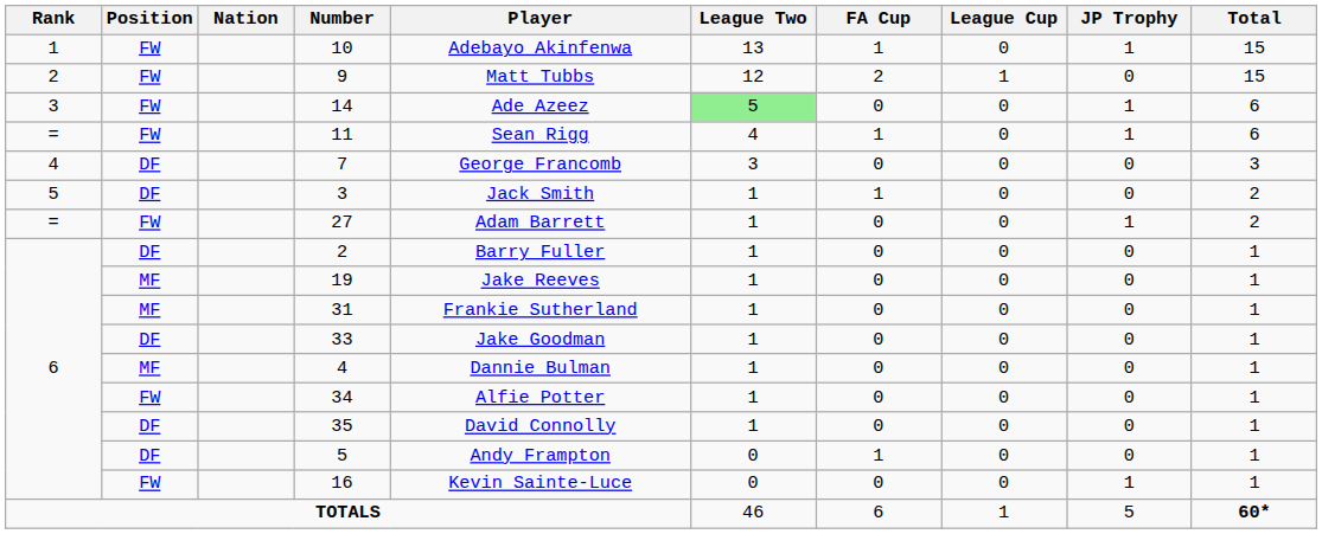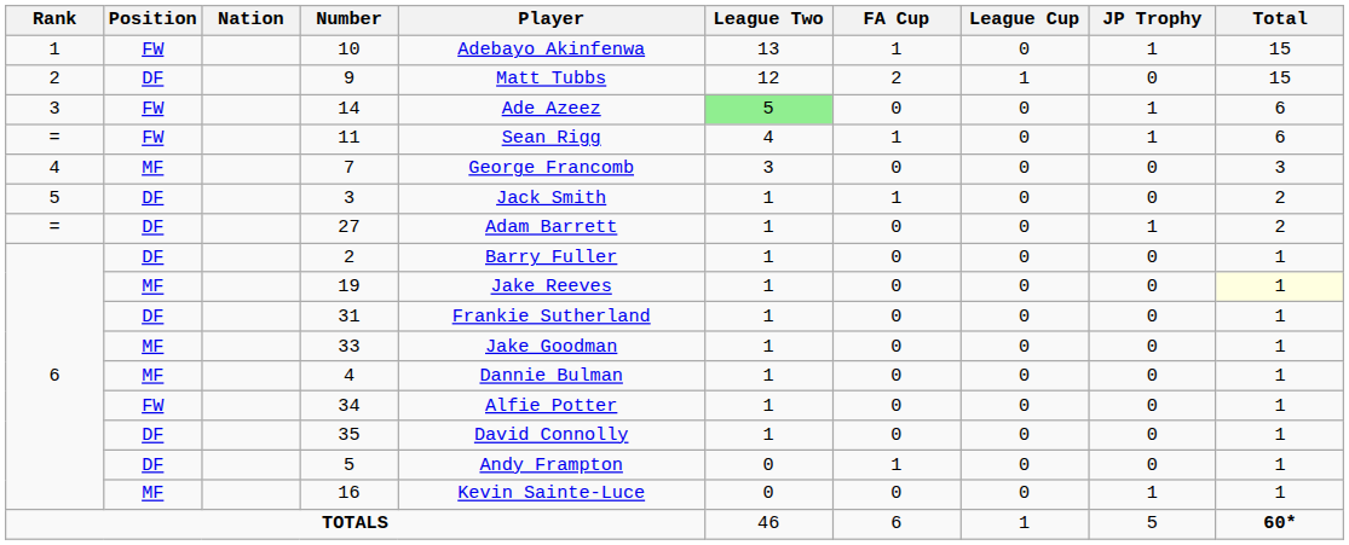 <table class="wikitable" style="font-size: 95%; text-align: center;">
 <tr>
 <th width=60>Rank</th>
 <th width=60>Position</th>
 <th width=60>Nation</th>
 <th width=60>Number</th>
 <th width=200>Player</th>
 <th width=80>League Two</th>
 <th width=80>FA Cup</th>
 <th width=80>League Cup</th>
 <th width=80>JP Trophy</th>
 <th width=80>Total</th>
 </tr>
 <tr>
 <td>1</td>
 <td><a href='#'>FW</a></td>
 <td></td>
 <td>10</td>
 <td><a href='#'>Adebayo Akinfenwa</a></td>
 <td>13</td>
 <td>1</td>
 <td>0</td>
 <td>1</td>
 <td>15</td>
 </tr>
 <tr>
 <td>2</td>
-<td><a href='#'>FW</a></td>
+<td><a href='#'>DF</a></td>
 <td></td>
 <td>9</td>
 <td><a href='#'>Matt Tubbs</a></td>
 <td>12</td>
 <td>2</td>
 <td>1</td>
 <td>0</td>
 <td>15</td>
 </tr>
 <tr>
 <td>3</td>
 <td><a href='#'>FW</a></td>
 <td></td>
 <td>14</td>
 <td><a href='#'>Ade Azeez</a></td>
 <td style="background: lightgreen;">5</td>
 <td>0</td>
 <td>0</td>
 <td>1</td>
 <td>6</td>
 </tr>
 <tr>
 <td>=</td>
 <td><a href='#'>FW</a></td>
 <td></td>
 <td>11</td>
 <td><a href='#'>Sean Rigg</a></td>
 <td>4</td>
 <td>1</td>
 <td>0</td>
 <td>1</td>
 <td>6</td>
 </tr>
 <tr>
 <td>4</td>
-<td><a href='#'>DF</a></td>
+<td><a href='#'>MF</a></td>
 <td></td>
 <td>7</td>
 <td><a href='#'>George Francomb</a></td>
 <td>3</td>
 <td>0</td>
 <td>0</td>
 <td>0</td>
 <td>3</td>
 </tr>
 <tr>
 <td>5</td>
 <td><a href='#'>DF</a></td>
 <td></td>
 <td>3</td>
 <td><a href='#'>Jack Smith</a></td>
 <td>1</td>
 <td>1</td>
 <td>0</td>
 <td>0</td>
 <td>2</td>
 </tr>
 <tr>
 <td>=</td>
-<td><a href='#'>FW</a></td>
+<td><a href='#'>DF</a></td>
 <td></td>
 <td>27</td>
 <td><a href='#'>Adam Barrett</a></td>
 <td>1</td>
 <td>0</td>
 <td>0</td>
 <td>1</td>
 <td>2</td>
 </tr>
 <tr>
 <td rowspan=9>6</td>
 <td><a href='#'>DF</a></td>
 <td></td>
 <td>2</td>
 <td><a href='#'>Barry Fuller</a></td>
 <td>1</td>
 <td>0</td>
 <td>0</td>
 <td>0</td>
 <td>1</td>
 </tr>
 <tr>
 <td><a href='#'>MF</a></td>
 <td></td>
 <td>19</td>
 <td><a href='#'>Jake Reeves</a></td>
 <td>1</td>
 <td>0</td>
 <td>0</td>
 <td>0</td>
-<td>1</td>
+<td style="background: lightyellow;">1</td>
 </tr>
 <tr>
-<td><a href='#'>MF</a></td>
+<td><a href='#'>DF</a></td>
 <td></td>
 <td>31</td>
 <td><a href='#'>Frankie Sutherland</a></td>
 <td>1</td>
 <td>0</td>
 <td>0</td>
 <td>0</td>
 <td>1</td>
 </tr>
 <tr>
-<td><a href='#'>DF</a></td>
+<td><a href='#'>MF</a></td>
 <td></td>
 <td>33</td>
 <td><a href='#'>Jake Goodman</a></td>
 <td>1</td>
 <td>0</td>
 <td>0</td>
 <td>0</td>
 <td>1</td>
 </tr>
 <tr>
 <td><a href='#'>MF</a></td>
 <td></td>
 <td>4</td>
 <td><a href='#'>Dannie Bulman</a></td>
 <td>1</td>
 <td>0</td>
 <td>0</td>
 <td>0</td>
 <td>1</td>
 </tr>
 <tr>
 <td><a href='#'>FW</a></td>
 <td></td>
 <td>34</td>
 <td><a href='#'>Alfie Potter</a></td>
 <td>1</td>
 <td>0</td>
 <td>0</td>
 <td>0</td>
 <td>1</td>
 </tr>
 <tr>
 <td><a href='#'>DF</a></td>
 <td></td>
 <td>35</td>
 <td><a href='#'>David Connolly</a></td>
 <td>1</td>
 <td>0</td>
 <td>0</td>
 <td>0</td>
 <td>1</td>
 </tr>
 <tr>
 <td><a href='#'>DF</a></td>
 <td></td>
 <td>5</td>
 <td><a href='#'>Andy Frampton</a></td>
 <td>0</td>
 <td>1</td>
 <td>0</td>
 <td>0</td>
 <td>1</td>
 </tr>
 <tr>
-<td><a href='#'>FW</a></td>
+<td><a href='#'>MF</a></td>
 <td></td>
 <td>16</td>
 <td><a href='#'>Kevin Sainte-Luce</a></td>
 <td>0</td>
 <td>0</td>
 <td>0</td>
 <td>1</td>
 <td>1</td>
 </tr>
 <tr>
 <td colspan="5"><strong>TOTALS</strong></td>
 <td>46</td>
 <td>6</td>
 <td>1</td>
 <td>5</td>
 <td><strong>60*</strong></td>
 </tr>
 </table>
